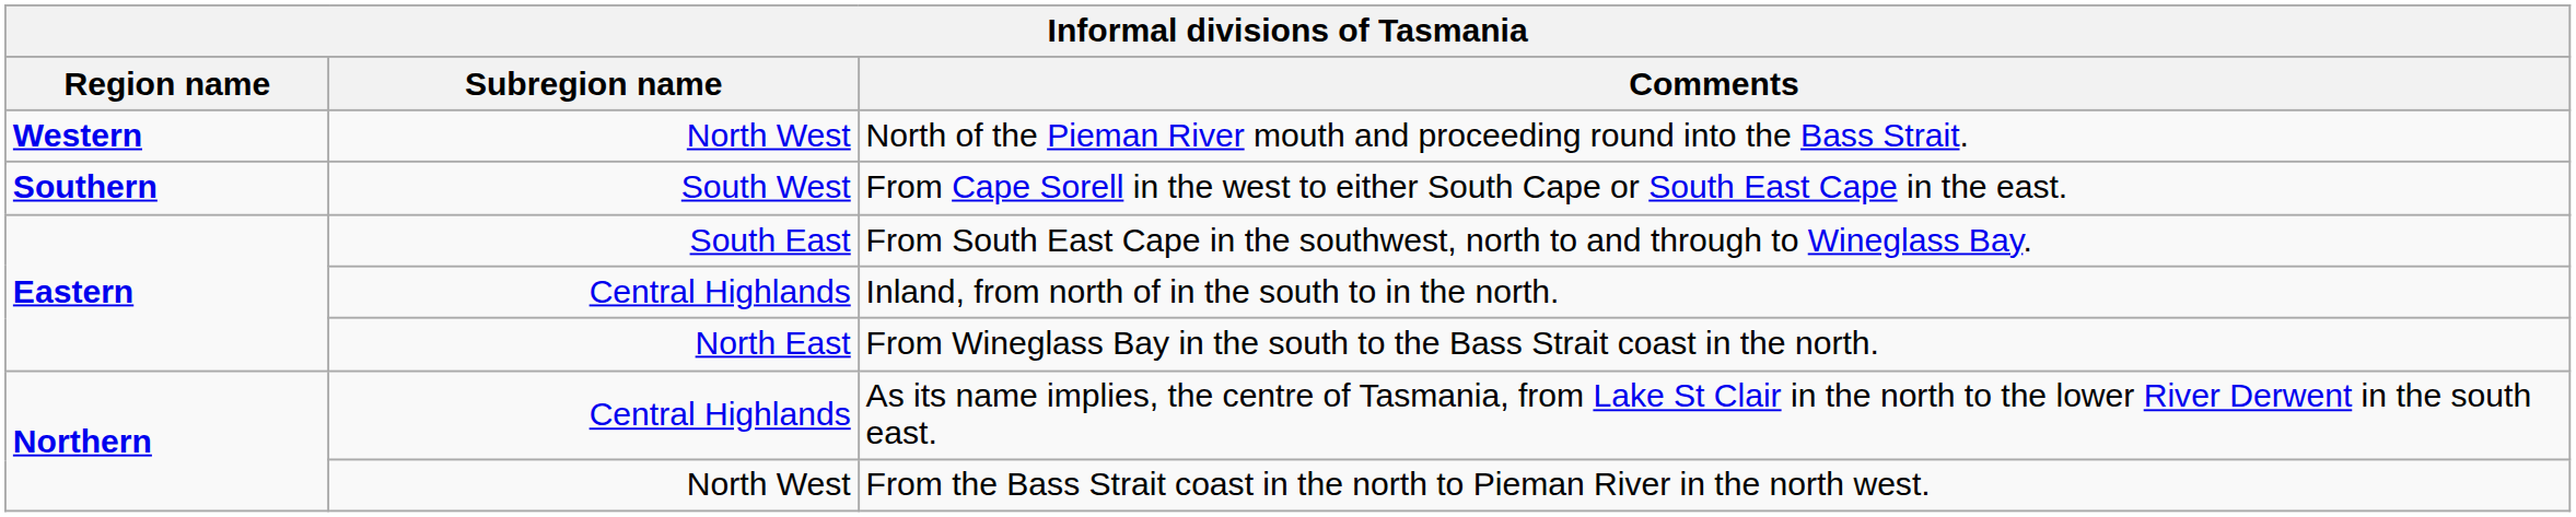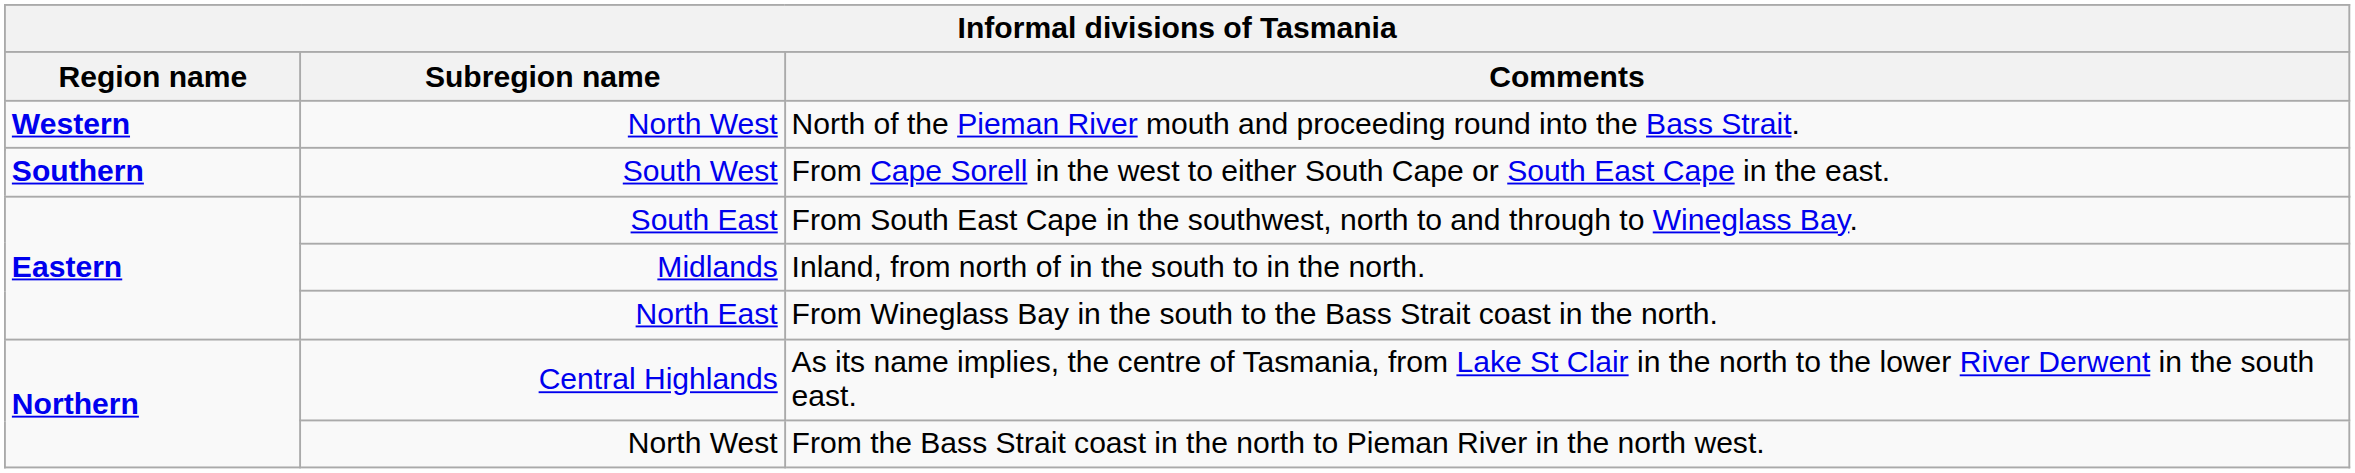 <table class="wikitable">
 <tr>
 <th colspan=3 width="500px">Informal divisions of Tasmania</th>
 </tr>
 <tr>
 <th scope="col" width="150px">Region name</th>
 <th width="250px">Subregion name</th>
 <th>Comments</th>
 </tr>
 <tr>
 <td rowspan=2><strong><a href='#'>Western</a></strong></td>
 <td align="right"><a href='#'>North West</a></td>
 <td>North of the <a href='#'>Pieman River</a> mouth and proceeding round into the <a href='#'>Bass Strait</a>.</td>
 </tr>
 <tr>
 <td rowspan=2 align="right"><a href='#'>South West</a></td>
 <td rowspan=2>From <a href='#'>Cape Sorell</a> in the west to either South Cape or <a href='#'>South East Cape</a> in the east.</td>
 </tr>
 <tr>
 <td rowspan=2><strong><a href='#'>Southern</a></strong></td>
 </tr>
 <tr>
 <td rowspan=2 align="right"><a href='#'>South East</a></td>
 <td rowspan=2>From South East Cape in the southwest, north to  and through to <a href='#'>Wineglass Bay</a>.</td>
 </tr>
 <tr>
 <td rowspan=3><strong><a href='#'>Eastern</a></strong></td>
 </tr>
 <tr>
-<td align="right"><a href='#'>Central Highlands</a></td>
+<td align="right"><a href='#'>Midlands</a></td>
 <td>Inland, from north of  in the south to  in the north.</td>
 </tr>
 <tr>
 <td align="right"><a href='#'>North East</a></td>
 <td>From Wineglass Bay in the south to the Bass Strait coast in the north.</td>
 </tr>
 <tr>
 <td rowspan=2><strong><a href='#'>Northern</a></strong></td>
 <td align="right"><a href='#'>Central Highlands</a></td>
 <td>As its name implies, the centre of Tasmania, from <a href='#'>Lake St Clair</a> in the north to the lower <a href='#'>River Derwent</a> in the south east.</td>
 </tr>
 <tr>
 <td align="right">North West</td>
 <td>From the Bass Strait coast in the north to Pieman River in the north west.</td>
 </tr>
 </table>
